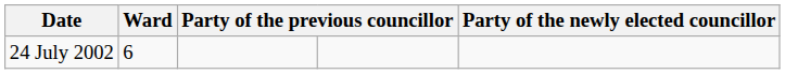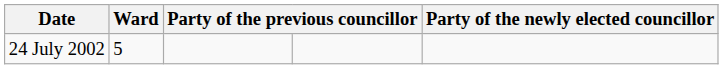 <table class="wikitable">
 <tr>
 <th>Date</th>
 <th>Ward</th>
 <th colspan=2>Party of the previous councillor</th>
 <th colspan=2>Party of the newly elected councillor</th>
 </tr>
 <tr>
 <td>24 July 2002</td>
-<td>6</td>
+<td>5</td>
 <td></td>
 <td></td>
 </tr>
 </table>
